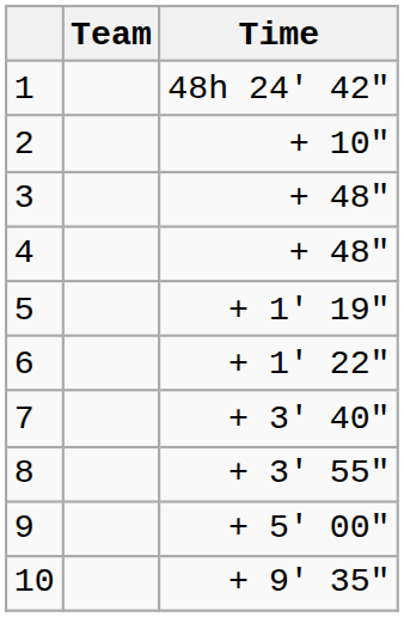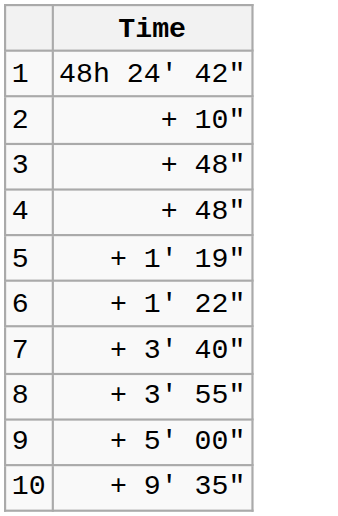 <table class="wikitable">
 <tr>
 <th></th>
-<th>Team</th>
 <th>Time</th>
 </tr>
 <tr>
 <td>1</td>
-<td> </td>
 <td align=right>48h 24' 42"</td>
 </tr>
 <tr>
 <td>2</td>
-<td></td>
 <td align=right>+ 10"</td>
 </tr>
 <tr>
 <td>3</td>
-<td></td>
 <td align=right>+ 48"</td>
 </tr>
 <tr>
 <td>4</td>
-<td></td>
 <td align=right>+ 48"</td>
 </tr>
 <tr>
 <td>5</td>
-<td></td>
 <td align=right>+ 1' 19"</td>
 </tr>
 <tr>
 <td>6</td>
-<td></td>
 <td align=right>+ 1' 22"</td>
 </tr>
 <tr>
 <td>7</td>
-<td></td>
 <td align=right>+ 3' 40"</td>
 </tr>
 <tr>
 <td>8</td>
-<td></td>
 <td align=right>+ 3' 55"</td>
 </tr>
 <tr>
 <td>9</td>
-<td></td>
 <td align=right>+ 5' 00"</td>
 </tr>
 <tr>
 <td>10</td>
-<td></td>
 <td align=right>+ 9' 35"</td>
 </tr>
 </table>
